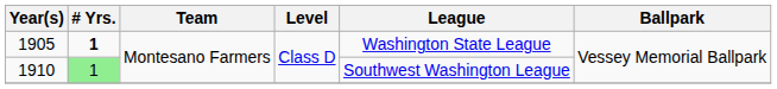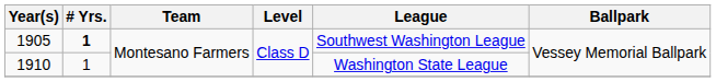 <table class="wikitable" style="text-align:center; font-size: 95%;">
 <tr>
 <th>Year(s)</th>
 <th># Yrs.</th>
 <th>Team</th>
 <th>Level</th>
 <th>League</th>
 <th>Ballpark</th>
 </tr>
 <tr>
 <td>1905</td>
 <td><strong>1</strong></td>
 <td rowspan=2>Montesano Farmers</td>
 <td rowspan=2><a href='#'>Class D</a></td>
-<td><a href='#'>Washington State League</a></td>
+<td><a href='#'>Southwest Washington League</a></td>
 <td rowspan=2>Vessey Memorial Ballpark</td>
 </tr>
 <tr>
 <td>1910</td>
-<td style="background: lightgreen;">1</td>
-<td><a href='#'>Southwest Washington League</a></td>
+<td>1</td>
+<td><a href='#'>Washington State League</a></td>
 </tr>
 <tr>
 </tr>
 </table>
